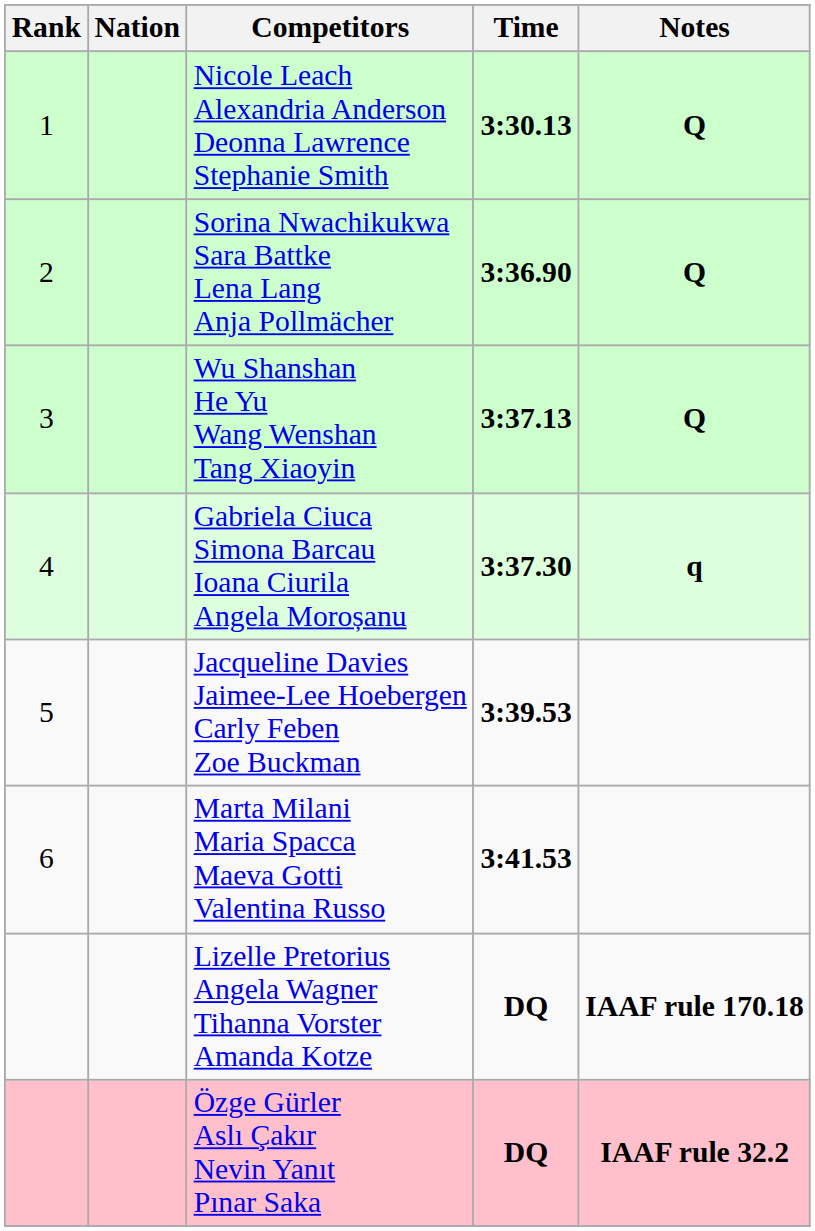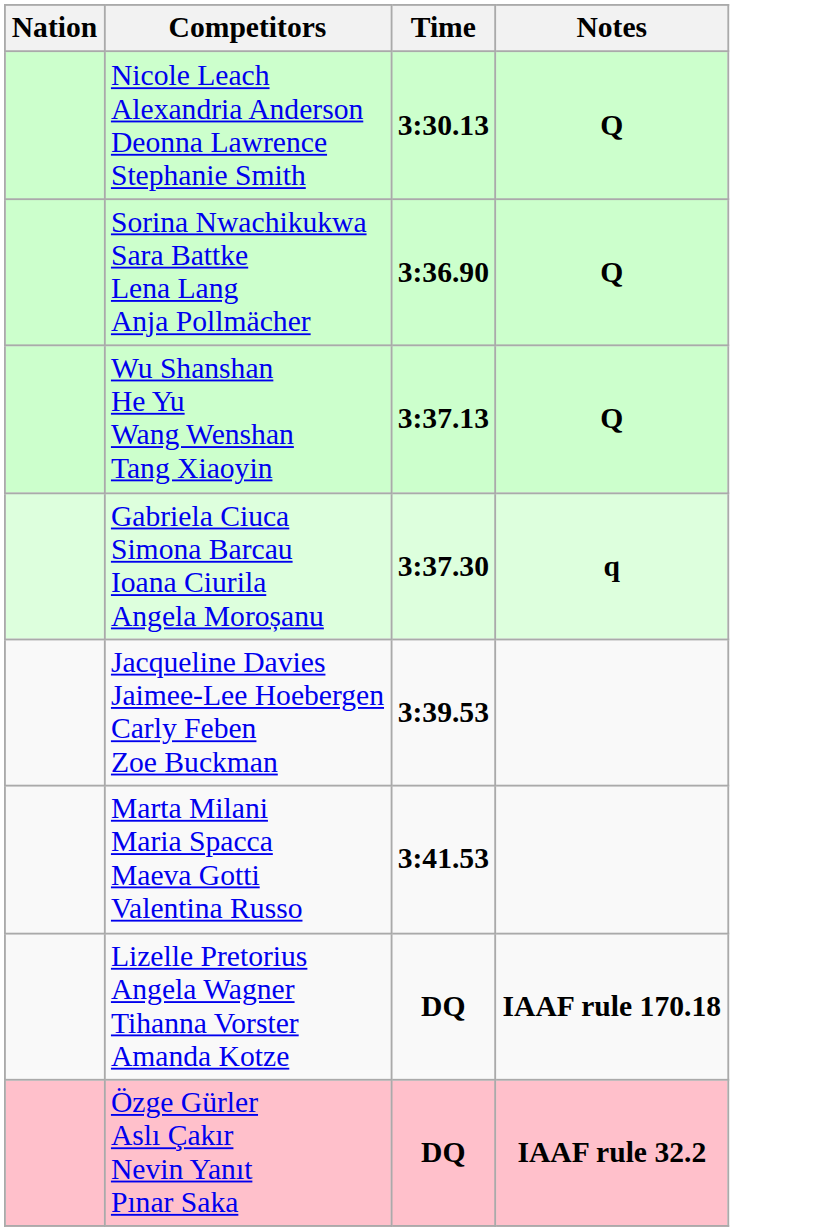 <table class="wikitable sortable" style="text-align:center">
 <tr>
-<th>Rank</th>
 <th>Nation</th>
 <th>Competitors</th>
 <th>Time</th>
 <th>Notes</th>
 </tr>
 <tr bgcolor=ccffcc>
-<td>1</td>
 <td align=left></td>
 <td align=left><a href='#'>Nicole Leach</a><br><a href='#'>Alexandria Anderson</a><br><a href='#'>Deonna Lawrence</a><br><a href='#'>Stephanie Smith</a></td>
 <td><strong>3:30.13</strong></td>
 <td><strong>Q</strong></td>
 </tr>
 <tr bgcolor=ccffcc>
-<td>2</td>
 <td align=left></td>
 <td align=left><a href='#'>Sorina Nwachikukwa</a><br><a href='#'>Sara Battke</a><br><a href='#'>Lena Lang</a><br><a href='#'>Anja Pollmächer</a></td>
 <td><strong>3:36.90</strong></td>
 <td><strong>Q</strong></td>
 </tr>
 <tr bgcolor=ccffcc>
-<td>3</td>
 <td align=left></td>
 <td align=left><a href='#'>Wu Shanshan</a><br><a href='#'>He Yu</a><br><a href='#'>Wang Wenshan</a><br><a href='#'>Tang Xiaoyin</a></td>
 <td><strong>3:37.13</strong></td>
 <td><strong>Q</strong></td>
 </tr>
 <tr bgcolor=ddffdd>
-<td>4</td>
 <td align=left></td>
 <td align=left><a href='#'>Gabriela Ciuca</a><br><a href='#'>Simona Barcau</a><br><a href='#'>Ioana Ciurila</a><br><a href='#'>Angela Moroșanu</a></td>
 <td><strong>3:37.30</strong></td>
 <td><strong>q</strong></td>
 </tr>
 <tr>
-<td>5</td>
 <td align=left></td>
 <td align=left><a href='#'>Jacqueline Davies</a><br><a href='#'>Jaimee-Lee Hoebergen</a><br><a href='#'>Carly Feben</a><br><a href='#'>Zoe Buckman</a></td>
 <td><strong>3:39.53</strong></td>
 <td></td>
 </tr>
 <tr>
-<td>6</td>
 <td align=left></td>
 <td align=left><a href='#'>Marta Milani</a><br><a href='#'>Maria Spacca</a><br><a href='#'>Maeva Gotti</a><br><a href='#'>Valentina Russo</a></td>
 <td><strong>3:41.53</strong></td>
 <td></td>
 </tr>
 <tr>
-<td></td>
 <td align=left></td>
 <td align=left><a href='#'>Lizelle Pretorius</a><br><a href='#'>Angela Wagner</a><br><a href='#'>Tihanna Vorster</a><br><a href='#'>Amanda Kotze</a></td>
 <td><strong>DQ</strong></td>
 <td><strong>IAAF rule 170.18</strong></td>
 </tr>
 <tr bgcolor=pink>
-<td></td>
 <td align=left></td>
 <td align=left><a href='#'>Özge Gürler</a><br><a href='#'>Aslı Çakır</a><br><a href='#'>Nevin Yanıt</a><br><a href='#'>Pınar Saka</a></td>
 <td><strong>DQ</strong></td>
 <td><strong>IAAF rule 32.2</strong></td>
 </tr>
 </table>
